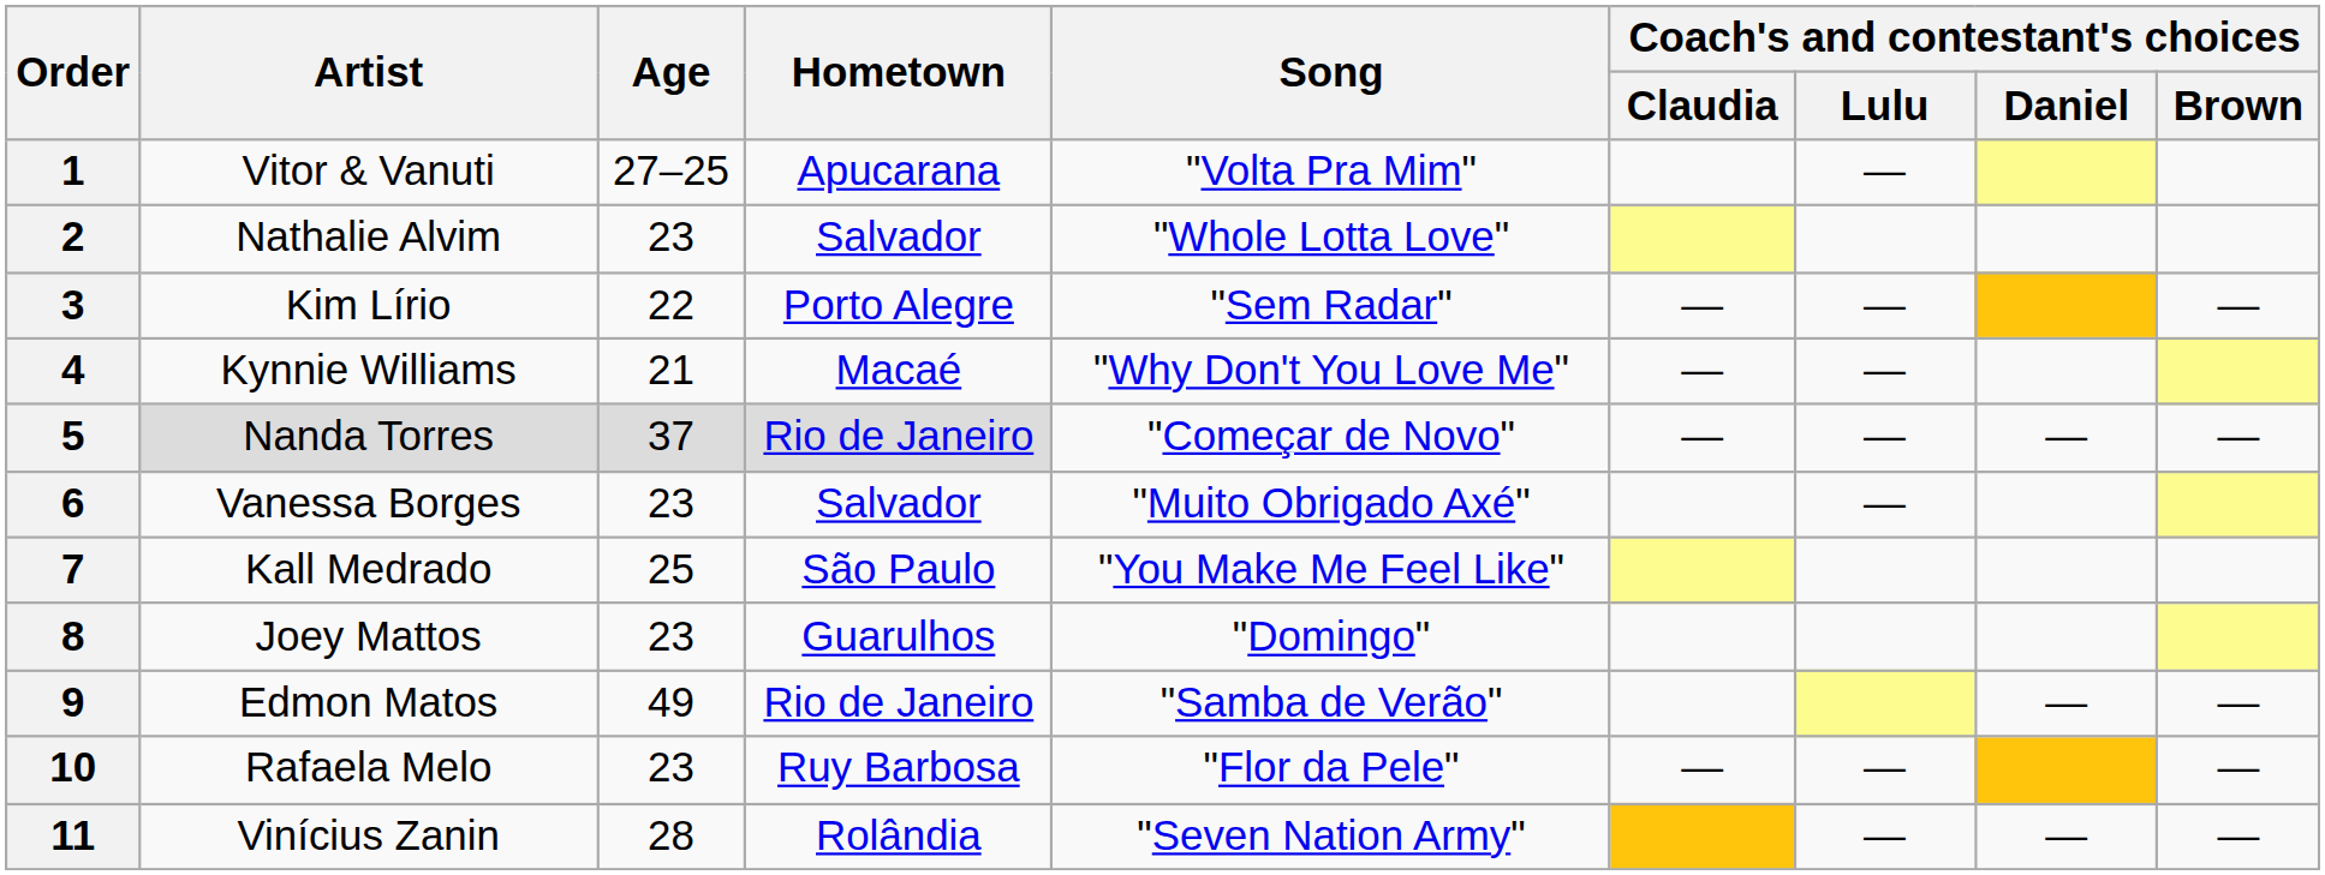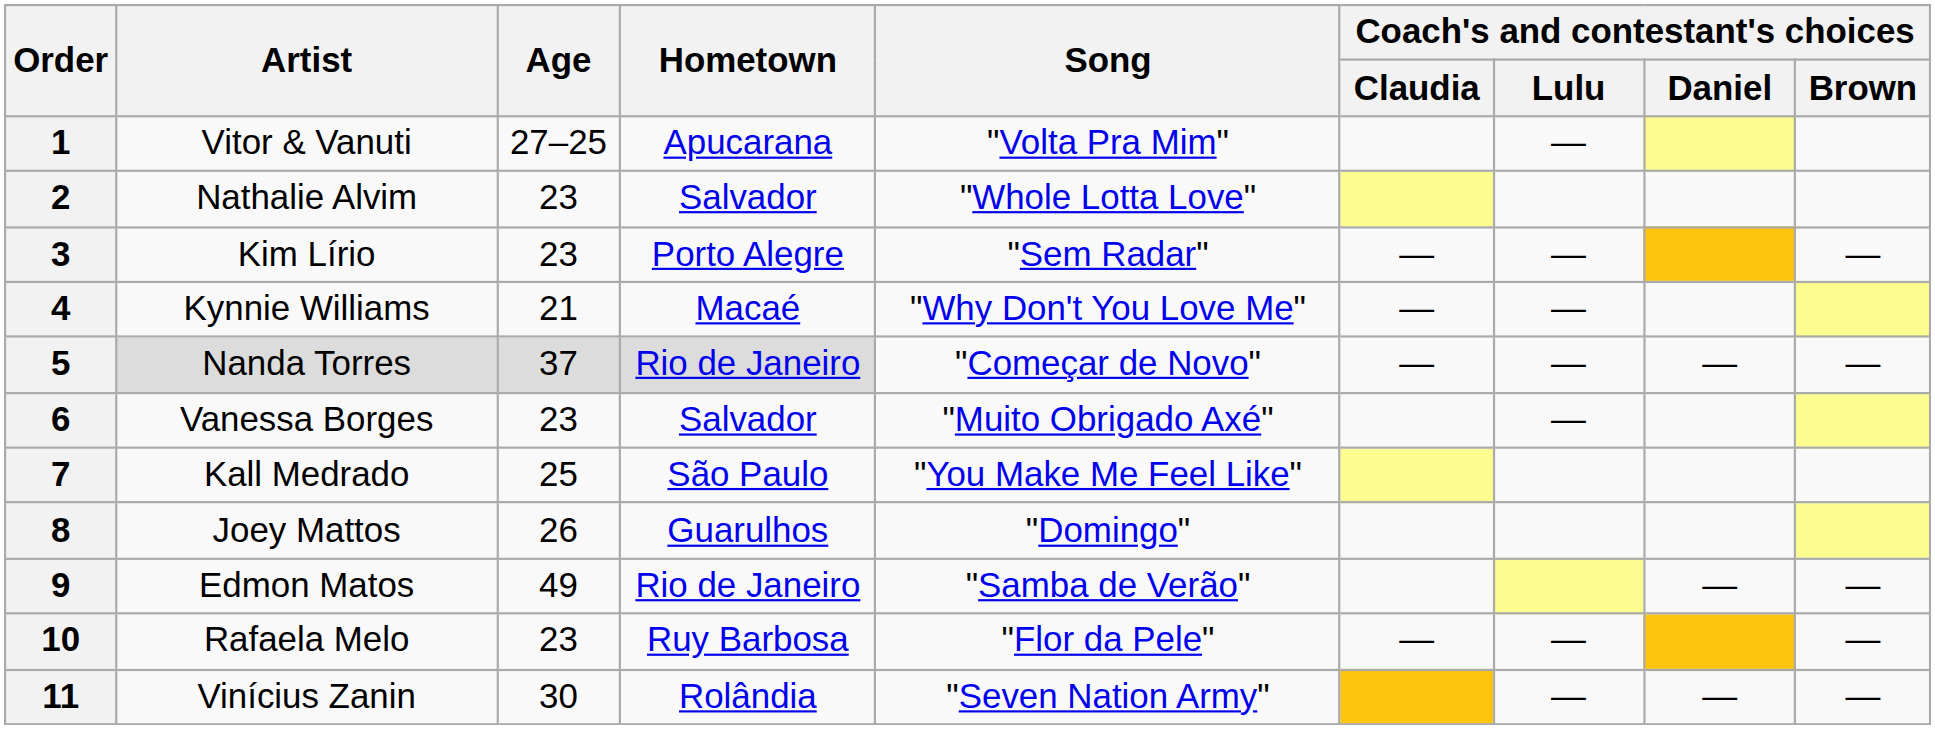 <table class="wikitable" style="text-align:center; width:100%;">
 <tr>
 <th rowspan=2 width="03.5%">Order</th>
 <th rowspan=2 width="20.5%">Artist</th>
 <th rowspan=2 width="06.5%">Age</th>
 <th rowspan=2 width="13.5%">Hometown</th>
 <th rowspan=2 width="25.0%">Song</th>
 <th colspan=4 width="32.0%">Coach's and contestant's choices</th>
 </tr>
 <tr>
 <th width="8.0%">Claudia</th>
 <th width="8.0%">Lulu</th>
 <th width="8.0%">Daniel</th>
 <th width="8.0%">Brown</th>
 </tr>
 <tr>
 <th>1</th>
 <td>Vitor & Vanuti</td>
 <td>27–25</td>
 <td><a href='#'>Apucarana</a></td>
 <td>"<a href='#'>Volta Pra Mim</a>"</td>
 <td><strong></strong></td>
 <td>—</td>
 <td bgcolor="FDFC8F"><strong></strong></td>
 <td><strong></strong></td>
 </tr>
 <tr>
 <th>2</th>
 <td>Nathalie Alvim </td>
 <td>23</td>
 <td><a href='#'>Salvador</a></td>
 <td>"<a href='#'>Whole Lotta Love</a>"</td>
 <td bgcolor="FDFC8F"><strong></strong></td>
 <td><strong></strong></td>
 <td><strong></strong></td>
 <td><strong></strong></td>
 </tr>
 <tr>
 <th>3</th>
 <td>Kim Lírio</td>
-<td>22</td>
+<td>23</td>
 <td><a href='#'>Porto Alegre</a></td>
 <td>"<a href='#'>Sem Radar</a>"</td>
 <td>—</td>
 <td>—</td>
 <td bgcolor="FFC40C"><strong></strong></td>
 <td>—</td>
 </tr>
 <tr>
 <th>4</th>
 <td>Kynnie Williams</td>
 <td>21</td>
 <td><a href='#'>Macaé</a></td>
 <td>"<a href='#'>Why Don't You Love Me</a>"</td>
 <td>—</td>
 <td>—</td>
 <td><strong></strong></td>
 <td bgcolor="FDFC8F"><strong></strong></td>
 </tr>
 <tr>
 <th>5</th>
 <td bgcolor="DCDCDC">Nanda Torres</td>
 <td bgcolor="DCDCDC">37</td>
 <td bgcolor="DCDCDC"><a href='#'>Rio de Janeiro</a></td>
 <td>"<a href='#'>Começar de Novo</a>"</td>
 <td>—</td>
 <td>—</td>
 <td>—</td>
 <td>—</td>
 </tr>
 <tr>
 <th>6</th>
 <td>Vanessa Borges</td>
 <td>23</td>
 <td><a href='#'>Salvador</a></td>
 <td>"<a href='#'>Muito Obrigado Axé</a>"</td>
 <td><strong></strong></td>
 <td>—</td>
 <td><strong></strong></td>
 <td bgcolor="FDFC8F"><strong></strong></td>
 </tr>
 <tr>
 <th>7</th>
 <td>Kall Medrado</td>
 <td>25</td>
 <td><a href='#'>São Paulo</a></td>
 <td>"<a href='#'>You Make Me Feel Like</a>"</td>
 <td bgcolor="FDFC8F"><strong></strong></td>
 <td><strong></strong></td>
 <td><strong></strong></td>
 <td><strong></strong></td>
 </tr>
 <tr>
 <th>8</th>
 <td>Joey Mattos</td>
-<td>23</td>
+<td>26</td>
 <td><a href='#'>Guarulhos</a></td>
 <td>"<a href='#'>Domingo</a>"</td>
 <td><strong></strong></td>
 <td><strong></strong></td>
 <td><strong></strong></td>
 <td bgcolor="FDFC8F"><strong></strong></td>
 </tr>
 <tr>
 <th>9</th>
 <td>Edmon Matos</td>
 <td>49</td>
 <td><a href='#'>Rio de Janeiro</a></td>
 <td>"<a href='#'>Samba de Verão</a>"</td>
 <td><strong></strong></td>
 <td bgcolor="FDFC8F"><strong></strong></td>
 <td>—</td>
 <td>—</td>
 </tr>
 <tr>
 <th>10</th>
 <td>Rafaela Melo</td>
 <td>23</td>
 <td><a href='#'>Ruy Barbosa</a></td>
 <td>"<a href='#'>Flor da Pele</a>"</td>
 <td>—</td>
 <td>—</td>
 <td bgcolor="FFC40C"><strong></strong></td>
 <td>—</td>
 </tr>
 <tr>
 <th>11</th>
 <td>Vinícius Zanin</td>
-<td>28</td>
+<td>30</td>
 <td><a href='#'>Rolândia</a></td>
 <td>"<a href='#'>Seven Nation Army</a>"</td>
 <td bgcolor="FFC40C"><strong></strong></td>
 <td>—</td>
 <td>—</td>
 <td>—</td>
 </tr>
 <tr>
 </tr>
 </table>
